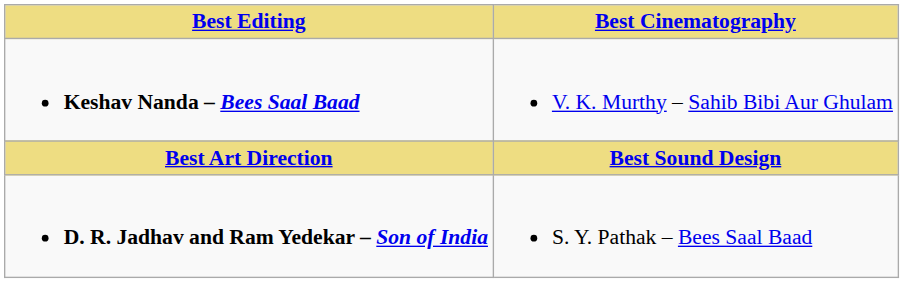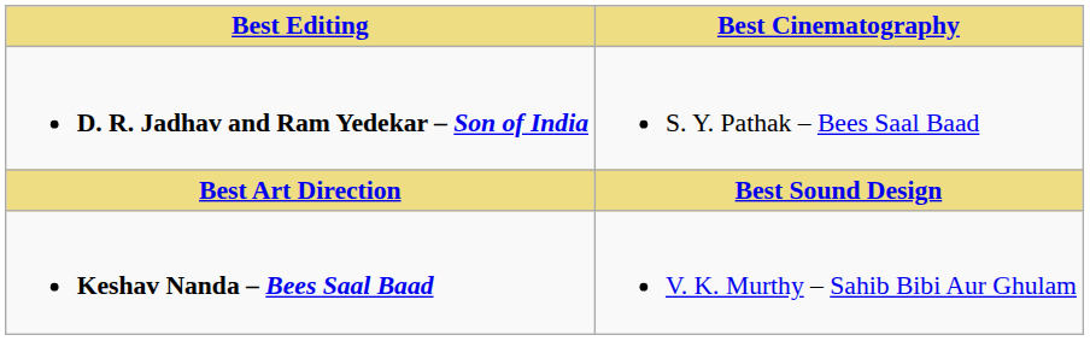 <table class="wikitable">
 <tr>
 <th style="background:#EEDD82;"><a href='#'>Best Editing</a></th>
 <th style="background:#EEDD82;"><a href='#'>Best Cinematography</a></th>
 </tr>
 <tr>
-<td><br><ul><li><strong>Keshav Nanda – <em><a href='#'>Bees Saal Baad</a><strong><em></li></ul></td>
-<td><br><ul><li></strong><a href='#'>V. K. Murthy</a> – </em><a href='#'>Sahib Bibi Aur Ghulam</a></em></strong></li></ul></td>
+<td><br><ul><li><strong>D. R. Jadhav and Ram Yedekar – <em><a href='#'>Son of India</a><strong><em></li></ul></td>
+<td><br><ul><li></strong>S. Y. Pathak – </em><a href='#'>Bees Saal Baad</a></em></strong></li></ul></td>
 </tr>
 <tr>
 <th style="background:#EEDD82;"><a href='#'>Best Art Direction</a></th>
 <th style="background:#EEDD82;"><a href='#'>Best Sound Design</a></th>
 </tr>
 <tr>
-<td><br><ul><li><strong>D. R. Jadhav and Ram Yedekar – <em><a href='#'>Son of India</a><strong><em></li></ul></td>
-<td><br><ul><li></strong>S. Y. Pathak – </em><a href='#'>Bees Saal Baad</a></em></strong></li></ul></td>
+<td><br><ul><li><strong>Keshav Nanda – <em><a href='#'>Bees Saal Baad</a><strong><em></li></ul></td>
+<td><br><ul><li></strong><a href='#'>V. K. Murthy</a> – </em><a href='#'>Sahib Bibi Aur Ghulam</a></em></strong></li></ul></td>
 </tr>
 </table>
